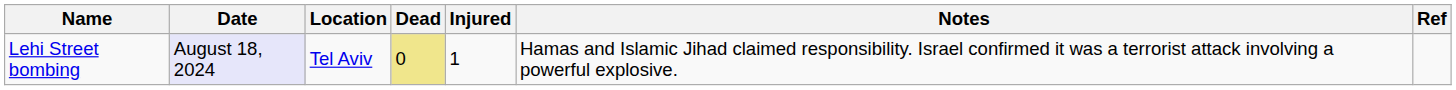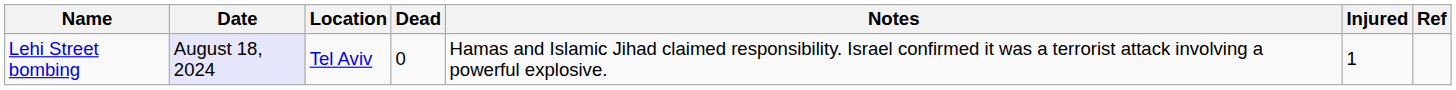 <table class="wikitable">
 <tr>
 <th>Name</th>
 <th>Date</th>
 <th>Location</th>
 <th>Dead</th>
+<th>Notes</th>
 <th>Injured</th>
-<th>Notes</th>
 <th>Ref</th>
 </tr>
 <tr>
 <td><a href='#'>Lehi Street bombing</a></td>
 <td style="background: lavender;">August 18, 2024</td>
 <td><a href='#'>Tel Aviv</a></td>
-<td style="background: khaki;">0</td>
+<td>0</td>
+<td>Hamas and Islamic Jihad claimed responsibility. Israel confirmed it was a terrorist attack involving a powerful explosive.</td>
 <td>1</td>
-<td>Hamas and Islamic Jihad claimed responsibility. Israel confirmed it was a terrorist attack involving a powerful explosive.</td>
 <td></td>
 </tr>
 </table>
